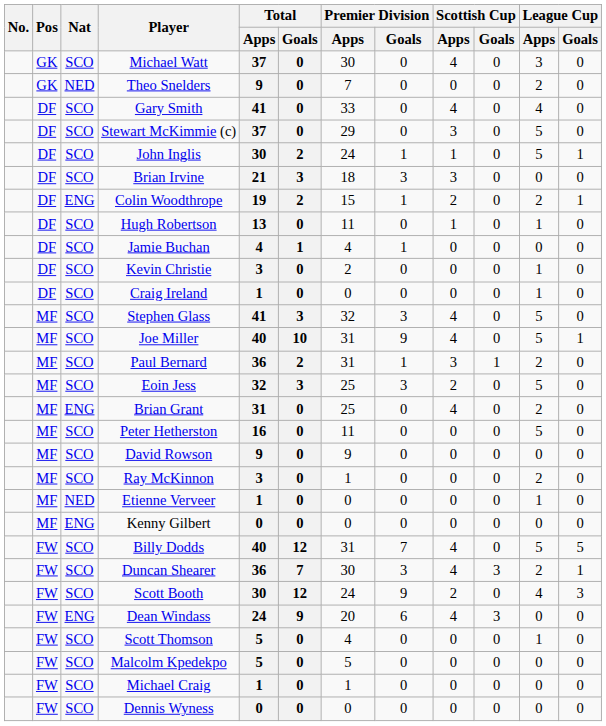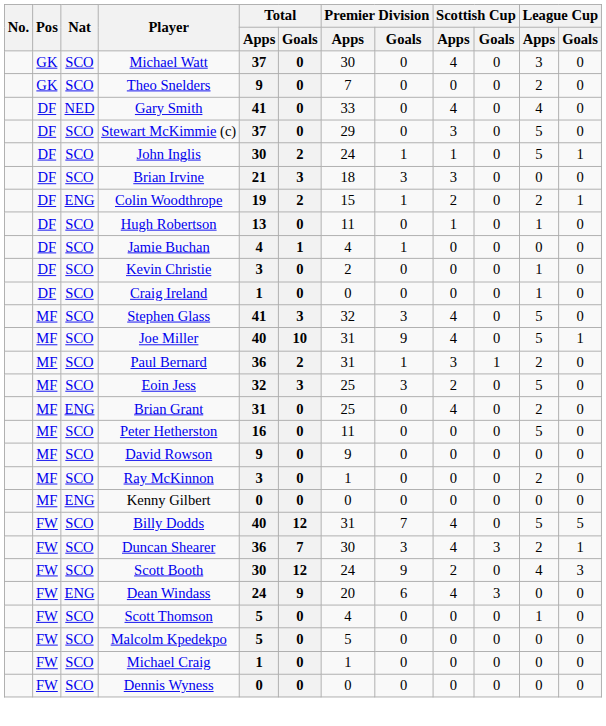 <table class="wikitable sortable" style="text-align: center;">
 <tr>
 <th rowspan="2"><abbr>No.</abbr></th>
 <th rowspan="2"><abbr>Pos</abbr></th>
 <th rowspan="2"><abbr>Nat</abbr></th>
 <th rowspan="2">Player</th>
 <th colspan="2">Total</th>
 <th colspan="2">Premier Division</th>
 <th colspan="2">Scottish Cup</th>
 <th colspan="2">League Cup</th>
 </tr>
 <tr>
 <th>Apps</th>
 <th>Goals</th>
 <th>Apps</th>
 <th>Goals</th>
 <th>Apps</th>
 <th>Goals</th>
 <th>Apps</th>
 <th>Goals</th>
 </tr>
 <tr>
 <td></td>
 <td><a href='#'>GK</a></td>
 <td> <a href='#'>SCO</a></td>
 <td><a href='#'>Michael Watt</a></td>
 <th>37</th>
 <th>0</th>
 <td>30</td>
 <td>0</td>
 <td>4</td>
 <td>0</td>
 <td>3</td>
 <td>0</td>
 </tr>
 <tr>
 <td></td>
 <td><a href='#'>GK</a></td>
-<td> <a href='#'>NED</a></td>
+<td> <a href='#'>SCO</a></td>
 <td><a href='#'>Theo Snelders</a></td>
 <th>9</th>
 <th>0</th>
 <td>7</td>
 <td>0</td>
 <td>0</td>
 <td>0</td>
 <td>2</td>
 <td>0</td>
 </tr>
 <tr>
 <td></td>
 <td><a href='#'>DF</a></td>
-<td> <a href='#'>SCO</a></td>
+<td> <a href='#'>NED</a></td>
 <td><a href='#'>Gary Smith</a></td>
 <th>41</th>
 <th>0</th>
 <td>33</td>
 <td>0</td>
 <td>4</td>
 <td>0</td>
 <td>4</td>
 <td>0</td>
 </tr>
 <tr>
 <td></td>
 <td><a href='#'>DF</a></td>
 <td> <a href='#'>SCO</a></td>
 <td><a href='#'>Stewart McKimmie</a> (c)</td>
 <th>37</th>
 <th>0</th>
 <td>29</td>
 <td>0</td>
 <td>3</td>
 <td>0</td>
 <td>5</td>
 <td>0</td>
 </tr>
 <tr>
 <td></td>
 <td><a href='#'>DF</a></td>
 <td> <a href='#'>SCO</a></td>
 <td><a href='#'>John Inglis</a></td>
 <th>30</th>
 <th>2</th>
 <td>24</td>
 <td>1</td>
 <td>1</td>
 <td>0</td>
 <td>5</td>
 <td>1</td>
 </tr>
 <tr>
 <td></td>
 <td><a href='#'>DF</a></td>
 <td> <a href='#'>SCO</a></td>
 <td><a href='#'>Brian Irvine</a></td>
 <th>21</th>
 <th>3</th>
 <td>18</td>
 <td>3</td>
 <td>3</td>
 <td>0</td>
 <td>0</td>
 <td>0</td>
 </tr>
 <tr>
 <td></td>
 <td><a href='#'>DF</a></td>
 <td> <a href='#'>ENG</a></td>
 <td><a href='#'>Colin Woodthrope</a></td>
 <th>19</th>
 <th>2</th>
 <td>15</td>
 <td>1</td>
 <td>2</td>
 <td>0</td>
 <td>2</td>
 <td>1</td>
 </tr>
 <tr>
 <td></td>
 <td><a href='#'>DF</a></td>
 <td> <a href='#'>SCO</a></td>
 <td><a href='#'>Hugh Robertson</a></td>
 <th>13</th>
 <th>0</th>
 <td>11</td>
 <td>0</td>
 <td>1</td>
 <td>0</td>
 <td>1</td>
 <td>0</td>
 </tr>
 <tr>
 <td></td>
 <td><a href='#'>DF</a></td>
 <td> <a href='#'>SCO</a></td>
 <td><a href='#'>Jamie Buchan</a></td>
 <th>4</th>
 <th>1</th>
 <td>4</td>
 <td>1</td>
 <td>0</td>
 <td>0</td>
 <td>0</td>
 <td>0</td>
 </tr>
 <tr>
 <td></td>
 <td><a href='#'>DF</a></td>
 <td> <a href='#'>SCO</a></td>
 <td><a href='#'>Kevin Christie</a></td>
 <th>3</th>
 <th>0</th>
 <td>2</td>
 <td>0</td>
 <td>0</td>
 <td>0</td>
 <td>1</td>
 <td>0</td>
 </tr>
 <tr>
 <td></td>
 <td><a href='#'>DF</a></td>
 <td> <a href='#'>SCO</a></td>
 <td><a href='#'>Craig Ireland</a></td>
 <th>1</th>
 <th>0</th>
 <td>0</td>
 <td>0</td>
 <td>0</td>
 <td>0</td>
 <td>1</td>
 <td>0</td>
 </tr>
 <tr>
 <td></td>
 <td><a href='#'>MF</a></td>
 <td> <a href='#'>SCO</a></td>
 <td><a href='#'>Stephen Glass</a></td>
 <th>41</th>
 <th>3</th>
 <td>32</td>
 <td>3</td>
 <td>4</td>
 <td>0</td>
 <td>5</td>
 <td>0</td>
 </tr>
 <tr>
 <td></td>
 <td><a href='#'>MF</a></td>
 <td> <a href='#'>SCO</a></td>
 <td><a href='#'>Joe Miller</a></td>
 <th>40</th>
 <th>10</th>
 <td>31</td>
 <td>9</td>
 <td>4</td>
 <td>0</td>
 <td>5</td>
 <td>1</td>
 </tr>
 <tr>
 <td></td>
 <td><a href='#'>MF</a></td>
 <td> <a href='#'>SCO</a></td>
 <td><a href='#'>Paul Bernard</a></td>
 <th>36</th>
 <th>2</th>
 <td>31</td>
 <td>1</td>
 <td>3</td>
 <td>1</td>
 <td>2</td>
 <td>0</td>
 </tr>
 <tr>
 <td></td>
 <td><a href='#'>MF</a></td>
 <td> <a href='#'>SCO</a></td>
 <td><a href='#'>Eoin Jess</a></td>
 <th>32</th>
 <th>3</th>
 <td>25</td>
 <td>3</td>
 <td>2</td>
 <td>0</td>
 <td>5</td>
 <td>0</td>
 </tr>
 <tr>
 <td></td>
 <td><a href='#'>MF</a></td>
 <td> <a href='#'>ENG</a></td>
 <td><a href='#'>Brian Grant</a></td>
 <th>31</th>
 <th>0</th>
 <td>25</td>
 <td>0</td>
 <td>4</td>
 <td>0</td>
 <td>2</td>
 <td>0</td>
 </tr>
 <tr>
 <td></td>
 <td><a href='#'>MF</a></td>
 <td> <a href='#'>SCO</a></td>
 <td><a href='#'>Peter Hetherston</a></td>
 <th>16</th>
 <th>0</th>
 <td>11</td>
 <td>0</td>
 <td>0</td>
 <td>0</td>
 <td>5</td>
 <td>0</td>
 </tr>
 <tr>
 <td></td>
 <td><a href='#'>MF</a></td>
 <td> <a href='#'>SCO</a></td>
 <td><a href='#'>David Rowson</a></td>
 <th>9</th>
 <th>0</th>
 <td>9</td>
 <td>0</td>
 <td>0</td>
 <td>0</td>
 <td>0</td>
 <td>0</td>
 </tr>
 <tr>
 <td></td>
 <td><a href='#'>MF</a></td>
 <td> <a href='#'>SCO</a></td>
 <td><a href='#'>Ray McKinnon</a></td>
 <th>3</th>
 <th>0</th>
 <td>1</td>
 <td>0</td>
 <td>0</td>
 <td>0</td>
 <td>2</td>
 <td>0</td>
 </tr>
 <tr>
 <td></td>
 <td><a href='#'>MF</a></td>
-<td> <a href='#'>NED</a></td>
-<td><a href='#'>Etienne Verveer</a></td>
-<th>1</th>
-<th>0</th>
-<td>0</td>
-<td>0</td>
-<td>0</td>
-<td>0</td>
-<td>1</td>
-<td>0</td>
-</tr>
-<tr>
-<td></td>
-<td><a href='#'>MF</a></td>
 <td> <a href='#'>ENG</a></td>
 <td>Kenny Gilbert</td>
 <th>0</th>
 <th>0</th>
 <td>0</td>
 <td>0</td>
 <td>0</td>
 <td>0</td>
 <td>0</td>
 <td>0</td>
 </tr>
 <tr>
 <td></td>
 <td><a href='#'>FW</a></td>
 <td> <a href='#'>SCO</a></td>
 <td><a href='#'>Billy Dodds</a></td>
 <th>40</th>
 <th>12</th>
 <td>31</td>
 <td>7</td>
 <td>4</td>
 <td>0</td>
 <td>5</td>
 <td>5</td>
 </tr>
 <tr>
 <td></td>
 <td><a href='#'>FW</a></td>
 <td> <a href='#'>SCO</a></td>
 <td><a href='#'>Duncan Shearer</a></td>
 <th>36</th>
 <th>7</th>
 <td>30</td>
 <td>3</td>
 <td>4</td>
 <td>3</td>
 <td>2</td>
 <td>1</td>
 </tr>
 <tr>
 <td></td>
 <td><a href='#'>FW</a></td>
 <td> <a href='#'>SCO</a></td>
 <td><a href='#'>Scott Booth</a></td>
 <th>30</th>
 <th>12</th>
 <td>24</td>
 <td>9</td>
 <td>2</td>
 <td>0</td>
 <td>4</td>
 <td>3</td>
 </tr>
 <tr>
 <td></td>
 <td><a href='#'>FW</a></td>
 <td> <a href='#'>ENG</a></td>
 <td><a href='#'>Dean Windass</a></td>
 <th>24</th>
 <th>9</th>
 <td>20</td>
 <td>6</td>
 <td>4</td>
 <td>3</td>
 <td>0</td>
 <td>0</td>
 </tr>
 <tr>
 <td></td>
 <td><a href='#'>FW</a></td>
 <td> <a href='#'>SCO</a></td>
 <td><a href='#'>Scott Thomson</a></td>
 <th>5</th>
 <th>0</th>
 <td>4</td>
 <td>0</td>
 <td>0</td>
 <td>0</td>
 <td>1</td>
 <td>0</td>
 </tr>
 <tr>
 <td></td>
 <td><a href='#'>FW</a></td>
 <td> <a href='#'>SCO</a></td>
 <td><a href='#'>Malcolm Kpedekpo</a></td>
 <th>5</th>
 <th>0</th>
 <td>5</td>
 <td>0</td>
 <td>0</td>
 <td>0</td>
 <td>0</td>
 <td>0</td>
 </tr>
 <tr>
 <td></td>
 <td><a href='#'>FW</a></td>
 <td> <a href='#'>SCO</a></td>
 <td><a href='#'>Michael Craig</a></td>
 <th>1</th>
 <th>0</th>
 <td>1</td>
 <td>0</td>
 <td>0</td>
 <td>0</td>
 <td>0</td>
 <td>0</td>
 </tr>
 <tr>
 <td></td>
 <td><a href='#'>FW</a></td>
 <td> <a href='#'>SCO</a></td>
 <td><a href='#'>Dennis Wyness</a></td>
 <th>0</th>
 <th>0</th>
 <td>0</td>
 <td>0</td>
 <td>0</td>
 <td>0</td>
 <td>0</td>
 <td>0</td>
 </tr>
 </table>
